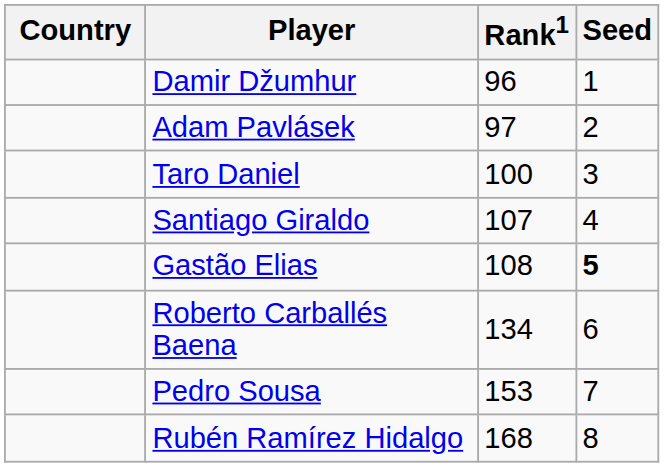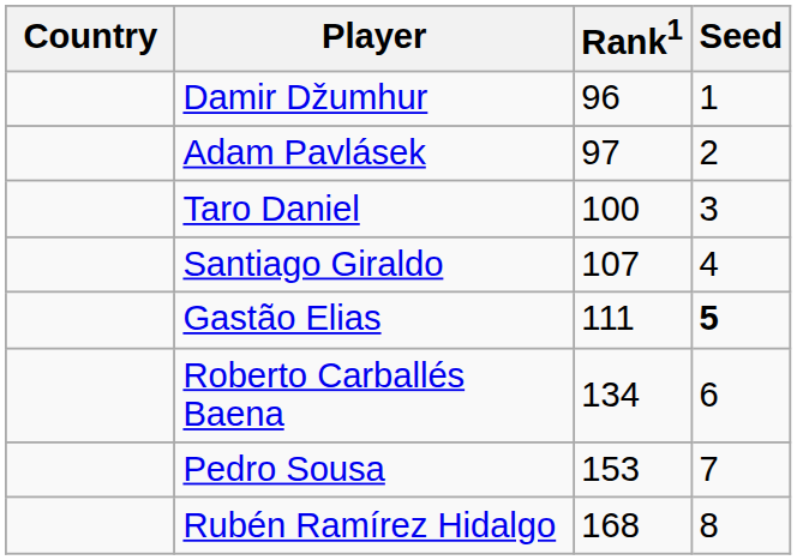 <table class="sortable wikitable">
 <tr>
 <th width="70">Country</th>
 <th width="175">Player</th>
 <th>Rank<sup>1</sup></th>
 <th>Seed</th>
 </tr>
 <tr>
 <td></td>
 <td><a href='#'>Damir Džumhur</a></td>
 <td>96</td>
 <td>1</td>
 </tr>
 <tr>
 <td></td>
 <td><a href='#'>Adam Pavlásek</a></td>
 <td>97</td>
 <td>2</td>
 </tr>
 <tr>
 <td></td>
 <td><a href='#'>Taro Daniel</a></td>
 <td>100</td>
 <td>3</td>
 </tr>
 <tr>
 <td></td>
 <td><a href='#'>Santiago Giraldo</a></td>
 <td>107</td>
 <td>4</td>
 </tr>
 <tr>
 <td></td>
 <td><a href='#'>Gastão Elias</a></td>
-<td>108</td>
+<td>111</td>
 <td><strong>5</strong></td>
 </tr>
 <tr>
 <td></td>
 <td><a href='#'>Roberto Carballés Baena</a></td>
 <td>134</td>
 <td>6</td>
 </tr>
 <tr>
 <td></td>
 <td><a href='#'>Pedro Sousa</a></td>
 <td>153</td>
 <td>7</td>
 </tr>
 <tr>
 <td></td>
 <td><a href='#'>Rubén Ramírez Hidalgo</a></td>
 <td>168</td>
 <td>8</td>
 </tr>
 </table>
